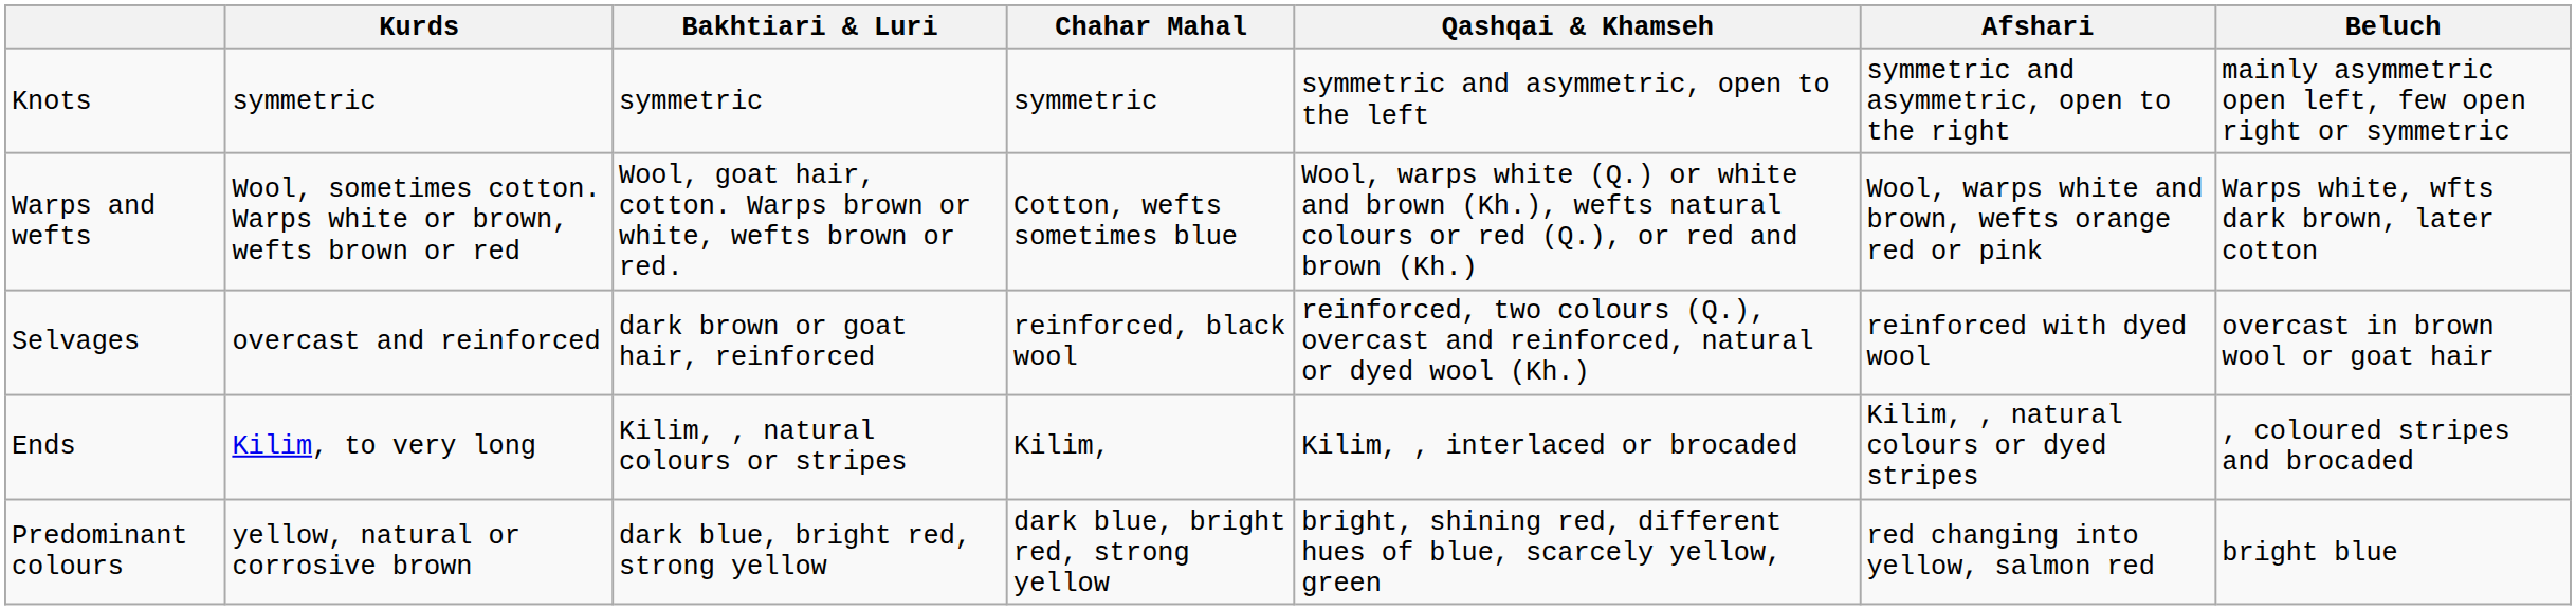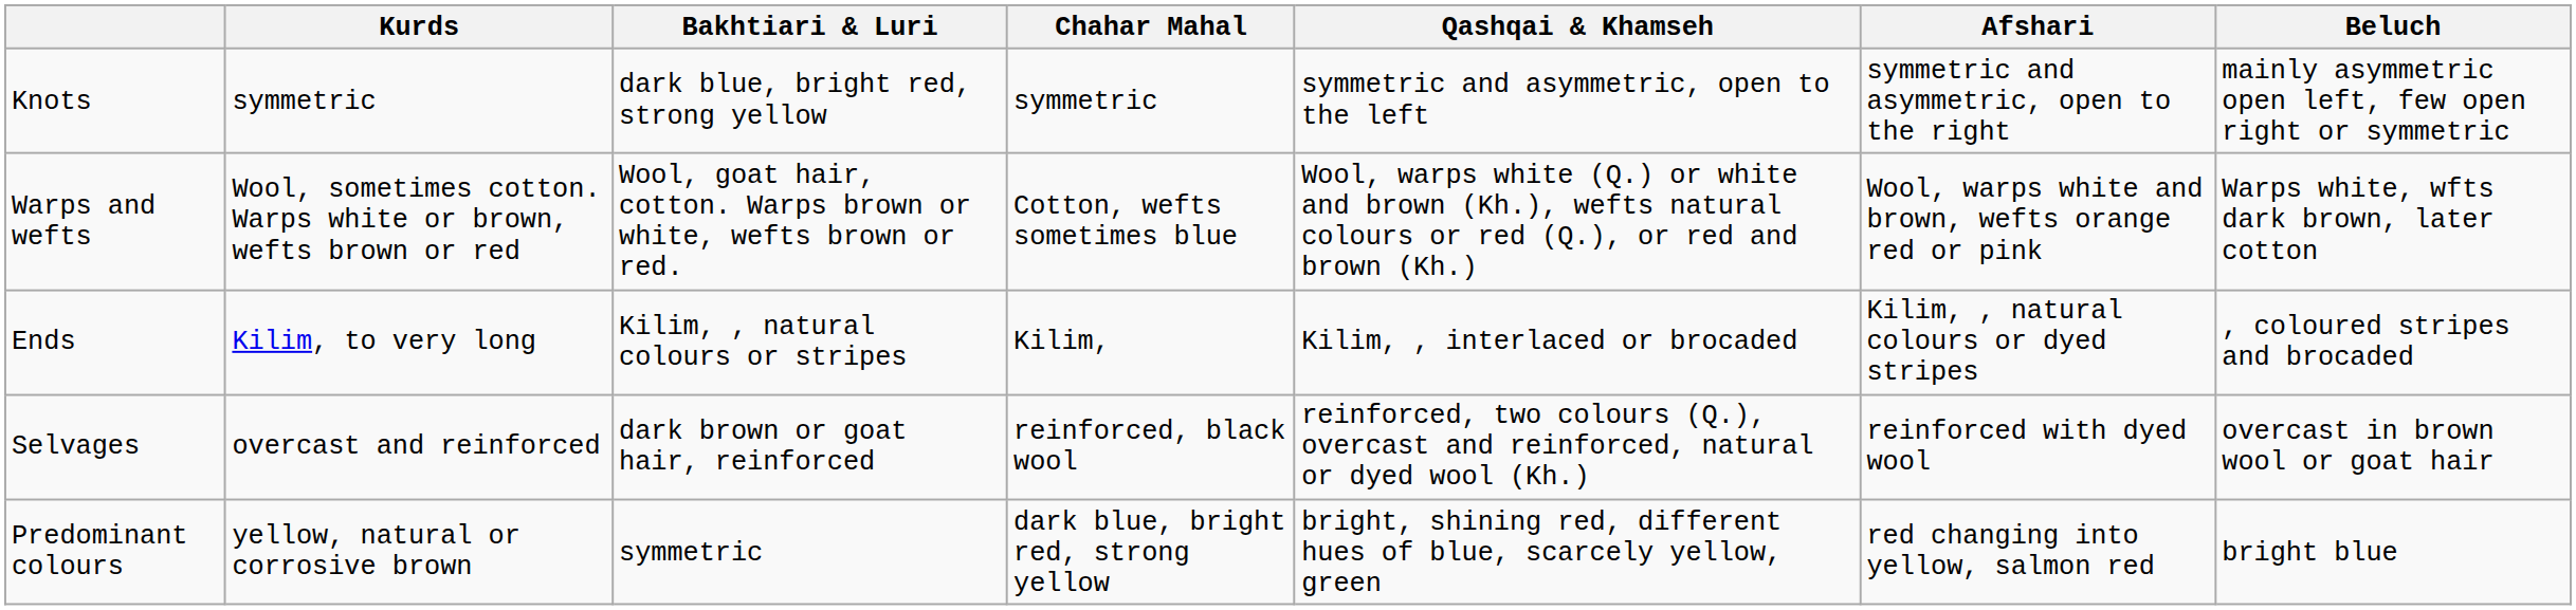 <table class="wikitable">
 <tr>
 <th></th>
 <th>Kurds</th>
 <th>Bakhtiari & Luri</th>
 <th>Chahar Mahal</th>
 <th>Qashqai & Khamseh</th>
 <th>Afshari</th>
 <th>Beluch</th>
 </tr>
 <tr>
 <td>Knots</td>
 <td>symmetric</td>
-<td>symmetric</td>
+<td>dark blue, bright red, strong yellow</td>
 <td>symmetric</td>
 <td>symmetric and asymmetric, open to the left</td>
 <td>symmetric and asymmetric, open to the right</td>
 <td>mainly asymmetric open left, few open right or symmetric</td>
 </tr>
 <tr>
 <td>Warps and wefts</td>
 <td>Wool, sometimes cotton. Warps white or brown, wefts brown or red</td>
 <td>Wool, goat hair, cotton. Warps brown or white, wefts brown or red.</td>
 <td>Cotton, wefts sometimes blue</td>
 <td>Wool, warps white (Q.) or white and brown (Kh.), wefts natural colours or red (Q.), or red and brown (Kh.)</td>
 <td>Wool, warps white and brown, wefts orange red or pink</td>
 <td>Warps white, wfts dark brown, later cotton</td>
 </tr>
 <tr>
+<td>Ends</td>
+<td><a href='#'>Kilim</a>,  to very long</td>
+<td>Kilim, , natural colours or stripes</td>
+<td>Kilim, </td>
+<td>Kilim, , interlaced or brocaded</td>
+<td>Kilim, , natural colours or dyed stripes</td>
+<td>, coloured stripes and brocaded</td>
+</tr>
+<tr>
 <td>Selvages</td>
 <td>overcast and reinforced</td>
 <td>dark brown or goat hair, reinforced</td>
 <td>reinforced, black wool</td>
 <td>reinforced, two colours (Q.), overcast and reinforced, natural or dyed wool (Kh.)</td>
 <td>reinforced with dyed wool</td>
 <td>overcast in brown wool or goat hair</td>
 </tr>
 <tr>
-<td>Ends</td>
-<td><a href='#'>Kilim</a>,  to very long</td>
-<td>Kilim, , natural colours or stripes</td>
-<td>Kilim, </td>
-<td>Kilim, , interlaced or brocaded</td>
-<td>Kilim, , natural colours or dyed stripes</td>
-<td>, coloured stripes and brocaded</td>
-</tr>
-<tr>
 <td>Predominant colours</td>
 <td>yellow, natural or corrosive brown</td>
-<td>dark blue, bright red, strong yellow</td>
+<td>symmetric</td>
 <td>dark blue, bright red, strong yellow</td>
 <td>bright, shining red, different hues of blue, scarcely yellow, green</td>
 <td>red changing into yellow, salmon red</td>
 <td>bright blue</td>
 </tr>
 </table>
